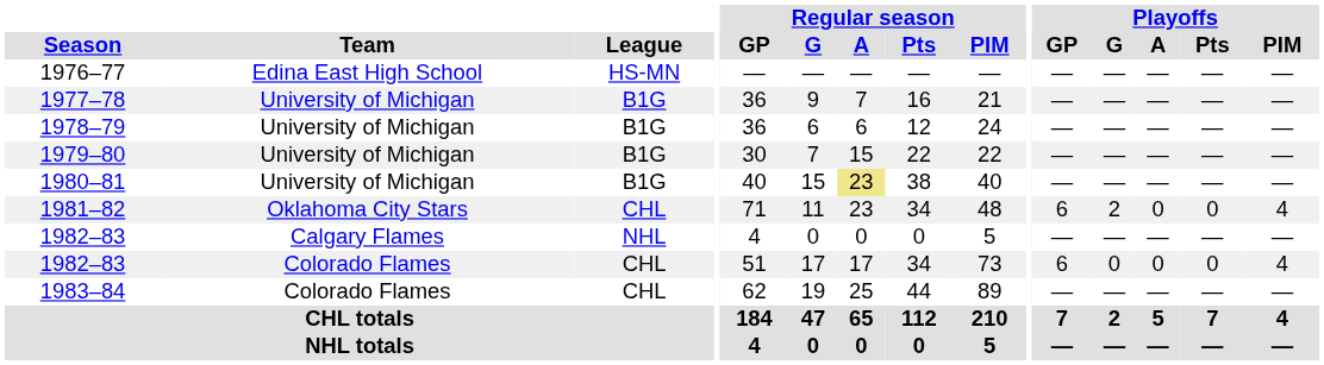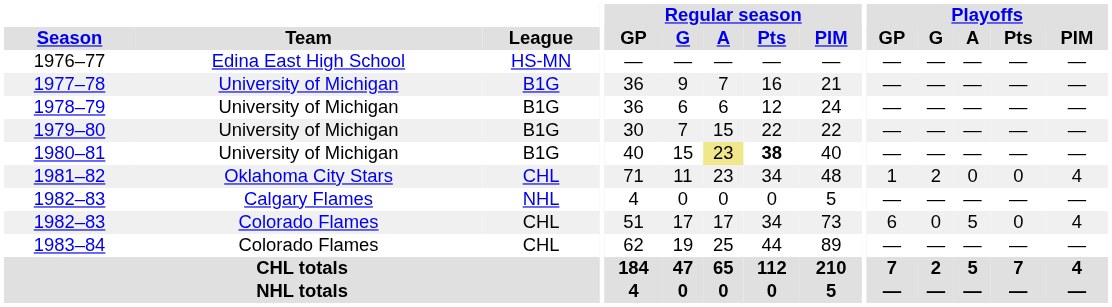 <table border="0" cellpadding="1" cellspacing="0" style="text-align:center; width:60em">
 <tr bgcolor="#e0e0e0">
 <th colspan="3" bgcolor="#ffffff"></th>
 <th rowspan="100" bgcolor="#ffffff"></th>
 <th colspan="5"><a href='#'>Regular season</a></th>
 <th rowspan="100" bgcolor="#ffffff"></th>
 <th colspan="5"><a href='#'>Playoffs</a></th>
 </tr>
 <tr bgcolor="#e0e0e0">
 <th><a href='#'>Season</a></th>
 <th>Team</th>
 <th>League</th>
 <th>GP</th>
 <th><a href='#'>G</a></th>
 <th><a href='#'>A</a></th>
 <th><a href='#'>Pts</a></th>
 <th><a href='#'>PIM</a></th>
 <th>GP</th>
 <th>G</th>
 <th>A</th>
 <th>Pts</th>
 <th>PIM</th>
 </tr>
 <tr>
 <td>1976–77</td>
 <td><a href='#'>Edina East High School</a></td>
 <td><a href='#'>HS-MN</a></td>
 <td>—</td>
 <td>—</td>
 <td>—</td>
 <td>—</td>
 <td>—</td>
 <td>—</td>
 <td>—</td>
 <td>—</td>
 <td>—</td>
 <td>—</td>
 </tr>
 <tr bgcolor="#f0f0f0">
 <td><a href='#'>1977–78</a></td>
 <td><a href='#'>University of Michigan</a></td>
 <td><a href='#'>B1G</a></td>
 <td>36</td>
 <td>9</td>
 <td>7</td>
 <td>16</td>
 <td>21</td>
 <td>—</td>
 <td>—</td>
 <td>—</td>
 <td>—</td>
 <td>—</td>
 </tr>
 <tr>
 <td><a href='#'>1978–79</a></td>
 <td>University of Michigan</td>
 <td>B1G</td>
 <td>36</td>
 <td>6</td>
 <td>6</td>
 <td>12</td>
 <td>24</td>
 <td>—</td>
 <td>—</td>
 <td>—</td>
 <td>—</td>
 <td>—</td>
 </tr>
 <tr bgcolor="#f0f0f0">
 <td><a href='#'>1979–80</a></td>
 <td>University of Michigan</td>
 <td>B1G</td>
 <td>30</td>
 <td>7</td>
 <td>15</td>
 <td>22</td>
 <td>22</td>
 <td>—</td>
 <td>—</td>
 <td>—</td>
 <td>—</td>
 <td>—</td>
 </tr>
 <tr>
 <td><a href='#'>1980–81</a></td>
 <td>University of Michigan</td>
 <td>B1G</td>
 <td>40</td>
 <td>15</td>
 <td style="background: khaki;">23</td>
-<td>38</td>
+<td><strong>38</strong></td>
 <td>40</td>
 <td>—</td>
 <td>—</td>
 <td>—</td>
 <td>—</td>
 <td>—</td>
 </tr>
 <tr bgcolor="#f0f0f0">
 <td><a href='#'>1981–82</a></td>
 <td><a href='#'>Oklahoma City Stars</a></td>
 <td><a href='#'>CHL</a></td>
 <td>71</td>
 <td>11</td>
 <td>23</td>
 <td>34</td>
 <td>48</td>
-<td>6</td>
+<td>1</td>
 <td>2</td>
 <td>0</td>
 <td>0</td>
 <td>4</td>
 </tr>
 <tr>
 <td><a href='#'>1982–83</a></td>
 <td><a href='#'>Calgary Flames</a></td>
 <td><a href='#'>NHL</a></td>
 <td>4</td>
 <td>0</td>
 <td>0</td>
 <td>0</td>
 <td>5</td>
 <td>—</td>
 <td>—</td>
 <td>—</td>
 <td>—</td>
 <td>—</td>
 </tr>
 <tr bgcolor="#f0f0f0">
 <td><a href='#'>1982–83</a></td>
 <td><a href='#'>Colorado Flames</a></td>
 <td>CHL</td>
 <td>51</td>
 <td>17</td>
 <td>17</td>
 <td>34</td>
 <td>73</td>
 <td>6</td>
 <td>0</td>
-<td>0</td>
+<td>5</td>
 <td>0</td>
 <td>4</td>
 </tr>
 <tr>
 <td><a href='#'>1983–84</a></td>
 <td>Colorado Flames</td>
 <td>CHL</td>
 <td>62</td>
 <td>19</td>
 <td>25</td>
 <td>44</td>
 <td>89</td>
 <td>—</td>
 <td>—</td>
 <td>—</td>
 <td>—</td>
 <td>—</td>
 </tr>
 <tr bgcolor="#e0e0e0">
 <th colspan="3">CHL totals</th>
 <th>184</th>
 <th>47</th>
 <th>65</th>
 <th>112</th>
 <th>210</th>
 <th>7</th>
 <th>2</th>
 <th>5</th>
 <th>7</th>
 <th>4</th>
 </tr>
 <tr bgcolor="#e0e0e0">
 <th colspan="3">NHL totals</th>
 <th>4</th>
 <th>0</th>
 <th>0</th>
 <th>0</th>
 <th>5</th>
 <th>—</th>
 <th>—</th>
 <th>—</th>
 <th>—</th>
 <th>—</th>
 </tr>
 </table>
